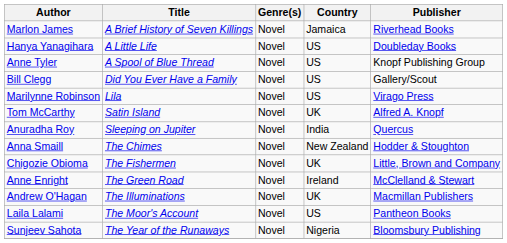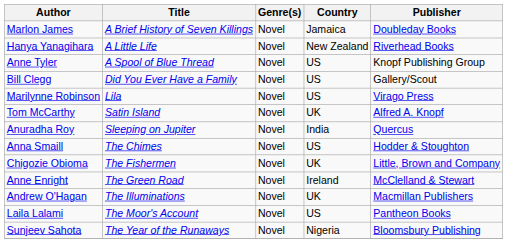 <table class="wikitable">
 <tr>
 <th>Author</th>
 <th>Title</th>
 <th>Genre(s)</th>
 <th>Country</th>
 <th>Publisher</th>
 </tr>
 <tr>
 <td><a href='#'>Marlon James</a></td>
 <td><em><a href='#'>A Brief History of Seven Killings</a></em></td>
 <td>Novel</td>
 <td>Jamaica</td>
-<td><a href='#'>Riverhead Books</a></td>
+<td><a href='#'>Doubleday Books</a></td>
 </tr>
 <tr>
 <td><a href='#'>Hanya Yanagihara</a></td>
 <td><em><a href='#'>A Little Life</a></em></td>
 <td>Novel</td>
-<td>US</td>
-<td><a href='#'>Doubleday Books</a></td>
+<td>New Zealand</td>
+<td><a href='#'>Riverhead Books</a></td>
 </tr>
 <tr>
 <td><a href='#'>Anne Tyler</a></td>
 <td><em><a href='#'>A Spool of Blue Thread</a></em></td>
 <td>Novel</td>
 <td>US</td>
 <td>Knopf Publishing Group</td>
 </tr>
 <tr>
 <td><a href='#'>Bill Clegg</a></td>
 <td><em><a href='#'>Did You Ever Have a Family</a></em></td>
 <td>Novel</td>
 <td>US</td>
 <td>Gallery/Scout</td>
 </tr>
 <tr>
 <td><a href='#'>Marilynne Robinson</a></td>
 <td><em><a href='#'>Lila</a></em></td>
 <td>Novel</td>
 <td>US</td>
 <td><a href='#'>Virago Press</a></td>
 </tr>
 <tr>
 <td><a href='#'>Tom McCarthy</a></td>
 <td><em><a href='#'>Satin Island</a></em></td>
 <td>Novel</td>
 <td>UK</td>
 <td><a href='#'>Alfred A. Knopf</a></td>
 </tr>
 <tr>
 <td><a href='#'>Anuradha Roy</a></td>
 <td><em><a href='#'>Sleeping on Jupiter</a></em></td>
 <td>Novel</td>
 <td>India</td>
 <td><a href='#'>Quercus</a></td>
 </tr>
 <tr>
 <td><a href='#'>Anna Smaill</a></td>
 <td><em><a href='#'>The Chimes</a></em></td>
 <td>Novel</td>
-<td>New Zealand</td>
+<td>US</td>
 <td><a href='#'>Hodder & Stoughton</a></td>
 </tr>
 <tr>
 <td><a href='#'>Chigozie Obioma</a></td>
 <td><em><a href='#'>The Fishermen</a></em></td>
 <td>Novel</td>
 <td>UK</td>
 <td><a href='#'>Little, Brown and Company</a></td>
 </tr>
 <tr>
 <td><a href='#'>Anne Enright</a></td>
 <td><em><a href='#'>The Green Road</a></em></td>
 <td>Novel</td>
 <td>Ireland</td>
 <td><a href='#'>McClelland & Stewart</a></td>
 </tr>
 <tr>
 <td><a href='#'>Andrew O'Hagan</a></td>
 <td><em><a href='#'>The Illuminations</a></em></td>
 <td>Novel</td>
 <td>UK</td>
 <td><a href='#'>Macmillan Publishers</a></td>
 </tr>
 <tr>
 <td><a href='#'>Laila Lalami</a></td>
 <td><em><a href='#'>The Moor's Account</a></em></td>
 <td>Novel</td>
 <td>US</td>
 <td><a href='#'>Pantheon Books</a></td>
 </tr>
 <tr>
 <td><a href='#'>Sunjeev Sahota</a></td>
 <td><em><a href='#'>The Year of the Runaways</a></em></td>
 <td>Novel</td>
 <td>Nigeria</td>
 <td><a href='#'>Bloomsbury Publishing</a></td>
 </tr>
 <tr>
 </tr>
 </table>
